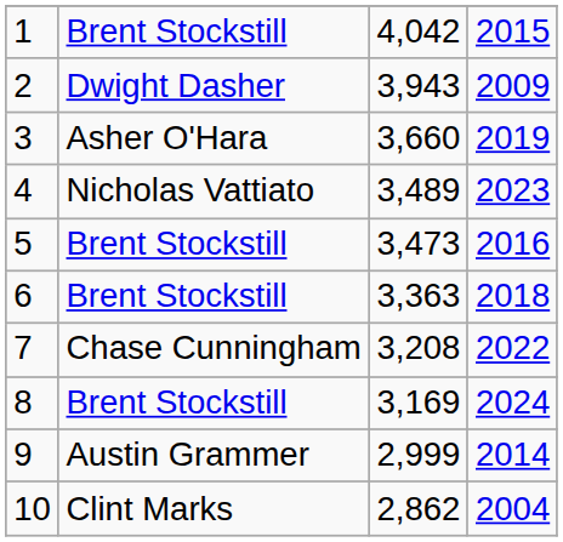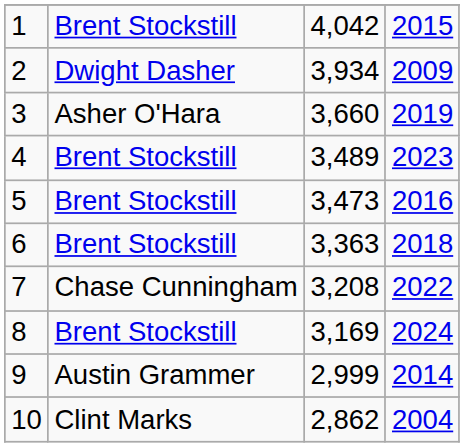 <table class="wikitable">
 <tr>
 </tr>
 <tr>
 <td>1</td>
 <td><a href='#'>Brent Stockstill</a></td>
 <td><abbr>4,042</abbr></td>
 <td><a href='#'>2015</a></td>
 </tr>
 <tr>
 <td>2</td>
 <td><a href='#'>Dwight Dasher</a></td>
-<td><abbr>3,943</abbr></td>
+<td><abbr>3,934</abbr></td>
 <td><a href='#'>2009</a></td>
 </tr>
 <tr>
 <td>3</td>
 <td>Asher O'Hara</td>
 <td><abbr>3,660</abbr></td>
 <td><a href='#'>2019</a></td>
 </tr>
 <tr>
 <td>4</td>
-<td>Nicholas Vattiato</td>
+<td><a href='#'>Brent Stockstill</a></td>
 <td><abbr>3,489</abbr></td>
 <td><a href='#'>2023</a></td>
 </tr>
 <tr>
 <td>5</td>
 <td><a href='#'>Brent Stockstill</a></td>
 <td><abbr>3,473</abbr></td>
 <td><a href='#'>2016</a></td>
 </tr>
 <tr>
 <td>6</td>
 <td><a href='#'>Brent Stockstill</a></td>
 <td><abbr>3,363</abbr></td>
 <td><a href='#'>2018</a></td>
 </tr>
 <tr>
 <td>7</td>
 <td>Chase Cunningham</td>
 <td><abbr>3,208</abbr></td>
 <td><a href='#'>2022</a></td>
 </tr>
 <tr>
 <td>8</td>
 <td><a href='#'>Brent Stockstill</a></td>
 <td><abbr>3,169</abbr> </td>
 <td><a href='#'>2024</a></td>
 </tr>
 <tr>
 <td>9</td>
 <td>Austin Grammer</td>
 <td><abbr>2,999</abbr></td>
 <td><a href='#'>2014</a></td>
 </tr>
 <tr>
 <td>10</td>
 <td>Clint Marks</td>
 <td><abbr>2,862</abbr></td>
 <td><a href='#'>2004</a></td>
 </tr>
 </table>
